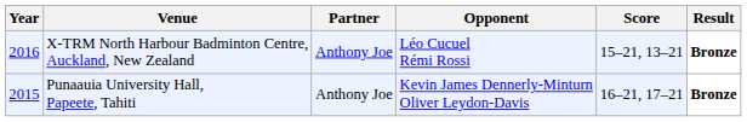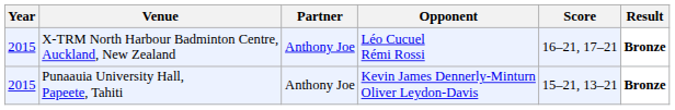 <table class="sortable wikitable" style="font-size: 90%;">
 <tr>
 <th>Year</th>
 <th>Venue</th>
 <th>Partner</th>
 <th>Opponent</th>
 <th>Score</th>
 <th>Result</th>
 </tr>
 <tr style="background:#ECF2FF">
-<td align="center"><a href='#'>2016</a></td>
+<td align="center"><a href='#'>2015</a></td>
 <td align="left">X-TRM North Harbour Badminton Centre,<br><a href='#'>Auckland</a>, New Zealand</td>
 <td align="left"> <a href='#'>Anthony Joe</a></td>
 <td align="left"> <a href='#'>Léo Cucuel</a><br> <a href='#'>Rémi Rossi</a></td>
-<td align="left">15–21, 13–21</td>
+<td align="left">16–21, 17–21</td>
 <td style="text-align:left; background:white"> <strong>Bronze</strong></td>
 </tr>
 <tr style="background:#ECF2FF">
 <td align="center"><a href='#'>2015</a></td>
 <td align="left">Punaauia University Hall,<br><a href='#'>Papeete</a>, Tahiti</td>
 <td align="left"> Anthony Joe</td>
 <td align="left"> <a href='#'>Kevin James Dennerly-Minturn</a> <br>  <a href='#'>Oliver Leydon-Davis</a></td>
-<td align="left">16–21, 17–21</td>
+<td align="left">15–21, 13–21</td>
 <td style="text-align:left; background:white"> <strong>Bronze</strong></td>
 </tr>
 </table>
